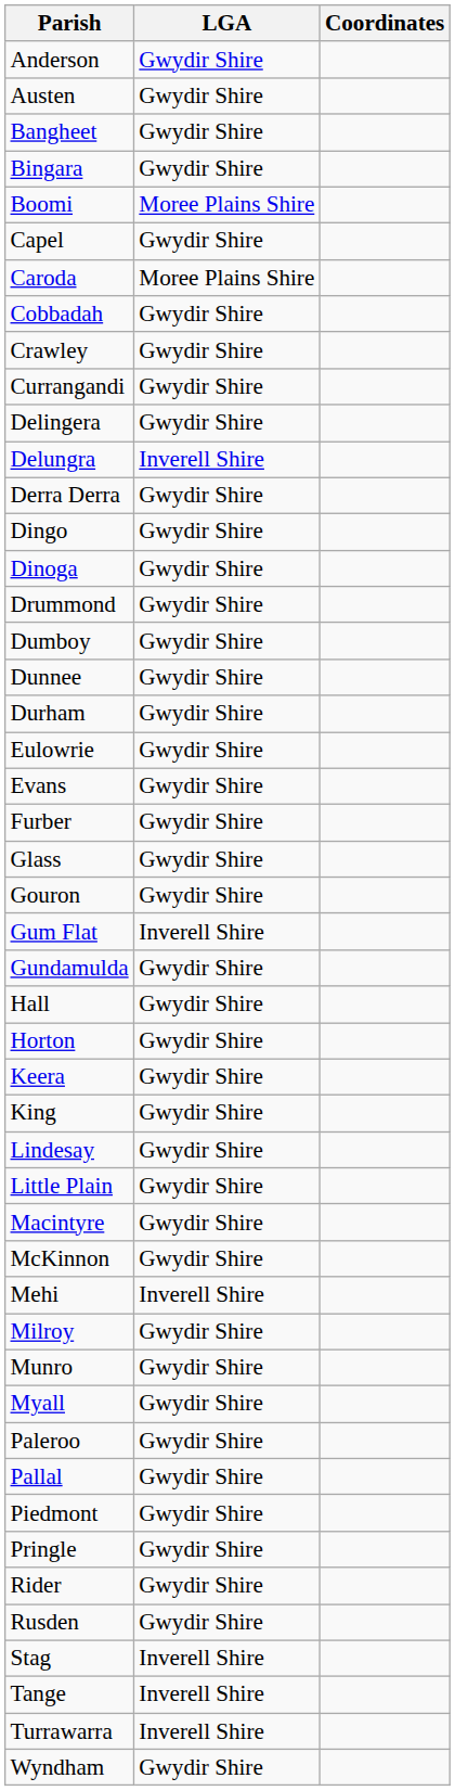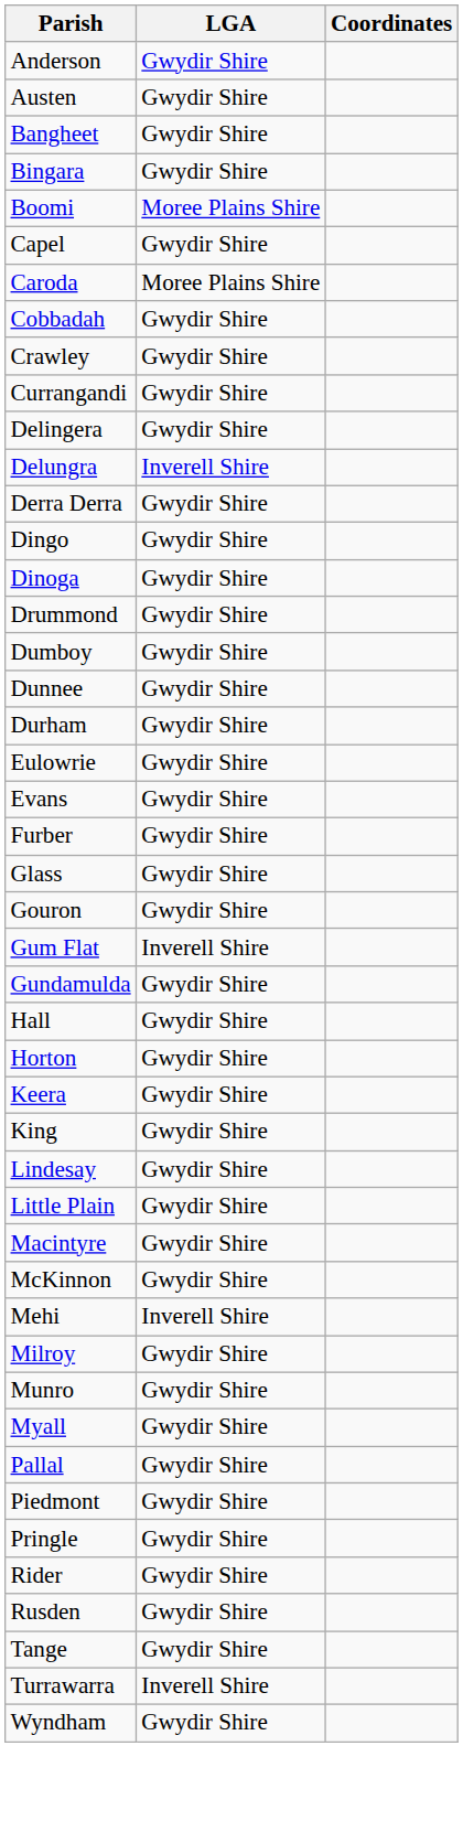 <table class="wikitable sortable">
 <tr>
 <th>Parish</th>
 <th>LGA</th>
 <th>Coordinates</th>
 </tr>
 <tr>
 <td>Anderson</td>
 <td><a href='#'>Gwydir Shire</a></td>
 <td></td>
 </tr>
 <tr>
 <td>Austen</td>
 <td>Gwydir Shire</td>
 <td></td>
 </tr>
 <tr>
 <td><a href='#'>Bangheet</a></td>
 <td>Gwydir Shire</td>
 <td></td>
 </tr>
 <tr>
 <td><a href='#'>Bingara</a></td>
 <td>Gwydir Shire</td>
 <td></td>
 </tr>
 <tr>
 <td><a href='#'>Boomi</a></td>
 <td><a href='#'>Moree Plains Shire</a></td>
 <td></td>
 </tr>
 <tr>
 <td>Capel</td>
 <td>Gwydir Shire</td>
 <td></td>
 </tr>
 <tr>
 <td><a href='#'>Caroda</a></td>
 <td>Moree Plains Shire</td>
 <td></td>
 </tr>
 <tr>
 <td><a href='#'>Cobbadah</a></td>
 <td>Gwydir Shire</td>
 <td></td>
 </tr>
 <tr>
 <td>Crawley</td>
 <td>Gwydir Shire</td>
 <td></td>
 </tr>
 <tr>
 <td>Currangandi</td>
 <td>Gwydir Shire</td>
 <td></td>
 </tr>
 <tr>
 <td>Delingera</td>
 <td>Gwydir Shire</td>
 <td></td>
 </tr>
 <tr>
 <td><a href='#'>Delungra</a></td>
 <td><a href='#'>Inverell Shire</a></td>
 <td></td>
 </tr>
 <tr>
 <td>Derra Derra</td>
 <td>Gwydir Shire</td>
 <td></td>
 </tr>
 <tr>
 <td>Dingo</td>
 <td>Gwydir Shire</td>
 <td></td>
 </tr>
 <tr>
 <td><a href='#'>Dinoga</a></td>
 <td>Gwydir Shire</td>
 <td></td>
 </tr>
 <tr>
 <td>Drummond</td>
 <td>Gwydir Shire</td>
 <td></td>
 </tr>
 <tr>
 <td>Dumboy</td>
 <td>Gwydir Shire</td>
 <td></td>
 </tr>
 <tr>
 <td>Dunnee</td>
 <td>Gwydir Shire</td>
 <td></td>
 </tr>
 <tr>
 <td>Durham</td>
 <td>Gwydir Shire</td>
 <td></td>
 </tr>
 <tr>
 <td>Eulowrie</td>
 <td>Gwydir Shire</td>
 <td></td>
 </tr>
 <tr>
 <td>Evans</td>
 <td>Gwydir Shire</td>
 <td></td>
 </tr>
 <tr>
 <td>Furber</td>
 <td>Gwydir Shire</td>
 <td></td>
 </tr>
 <tr>
 <td>Glass</td>
 <td>Gwydir Shire</td>
 <td></td>
 </tr>
 <tr>
 <td>Gouron</td>
 <td>Gwydir Shire</td>
 <td></td>
 </tr>
 <tr>
 <td><a href='#'>Gum Flat</a></td>
 <td>Inverell Shire</td>
 <td></td>
 </tr>
 <tr>
 <td><a href='#'>Gundamulda</a></td>
 <td>Gwydir Shire</td>
 <td></td>
 </tr>
 <tr>
 <td>Hall</td>
 <td>Gwydir Shire</td>
 <td></td>
 </tr>
 <tr>
 <td><a href='#'>Horton</a></td>
 <td>Gwydir Shire</td>
 <td></td>
 </tr>
 <tr>
 <td><a href='#'>Keera</a></td>
 <td>Gwydir Shire</td>
 <td></td>
 </tr>
 <tr>
 <td>King</td>
 <td>Gwydir Shire</td>
 <td></td>
 </tr>
 <tr>
 <td><a href='#'>Lindesay</a></td>
 <td>Gwydir Shire</td>
 <td></td>
 </tr>
 <tr>
 <td><a href='#'>Little Plain</a></td>
 <td>Gwydir Shire</td>
 <td></td>
 </tr>
 <tr>
 <td><a href='#'>Macintyre</a></td>
 <td>Gwydir Shire</td>
 <td></td>
 </tr>
 <tr>
 <td>McKinnon</td>
 <td>Gwydir Shire</td>
 <td></td>
 </tr>
 <tr>
 <td>Mehi</td>
 <td>Inverell Shire</td>
 <td></td>
 </tr>
 <tr>
 <td><a href='#'>Milroy</a></td>
 <td>Gwydir Shire</td>
 <td></td>
 </tr>
 <tr>
 <td>Munro</td>
 <td>Gwydir Shire</td>
 <td></td>
 </tr>
 <tr>
 <td><a href='#'>Myall</a></td>
 <td>Gwydir Shire</td>
 <td></td>
 </tr>
 <tr>
-<td>Paleroo</td>
-<td>Gwydir Shire</td>
-<td></td>
-</tr>
-<tr>
 <td><a href='#'>Pallal</a></td>
 <td>Gwydir Shire</td>
 <td></td>
 </tr>
 <tr>
 <td>Piedmont</td>
 <td>Gwydir Shire</td>
 <td></td>
 </tr>
 <tr>
 <td>Pringle</td>
 <td>Gwydir Shire</td>
 <td></td>
 </tr>
 <tr>
 <td>Rider</td>
 <td>Gwydir Shire</td>
 <td></td>
 </tr>
 <tr>
 <td>Rusden</td>
 <td>Gwydir Shire</td>
 <td></td>
 </tr>
 <tr>
-<td>Stag</td>
-<td>Inverell Shire</td>
-<td></td>
-</tr>
-<tr>
 <td>Tange</td>
-<td>Inverell Shire</td>
+<td>Gwydir Shire</td>
 <td></td>
 </tr>
 <tr>
 <td>Turrawarra</td>
 <td>Inverell Shire</td>
 <td></td>
 </tr>
 <tr>
 <td>Wyndham</td>
 <td>Gwydir Shire</td>
 <td></td>
 </tr>
 </table>
